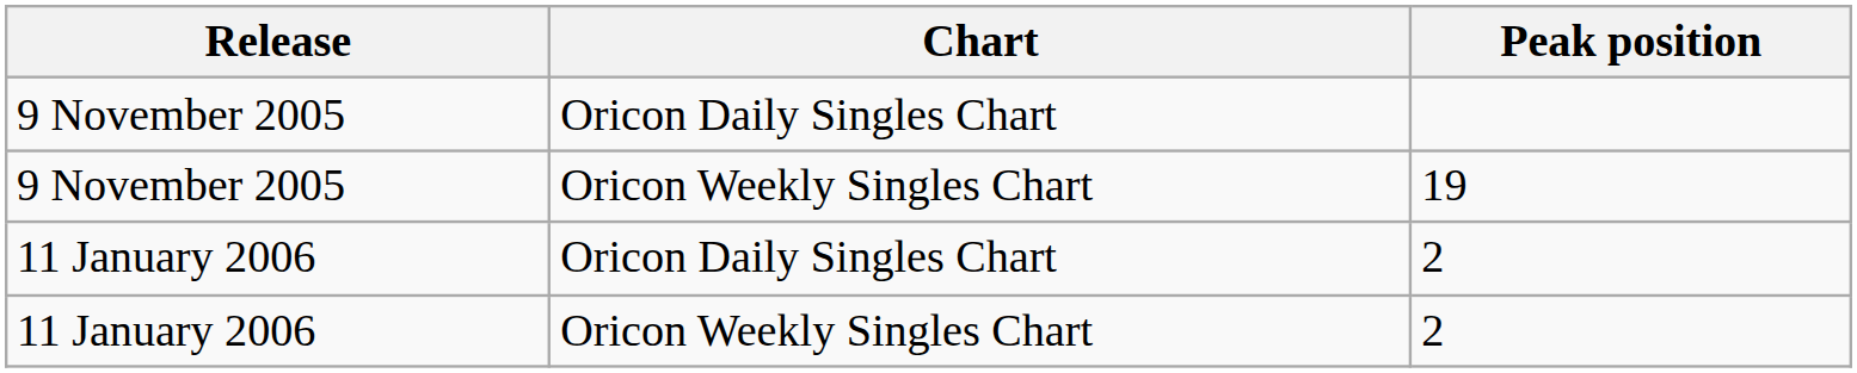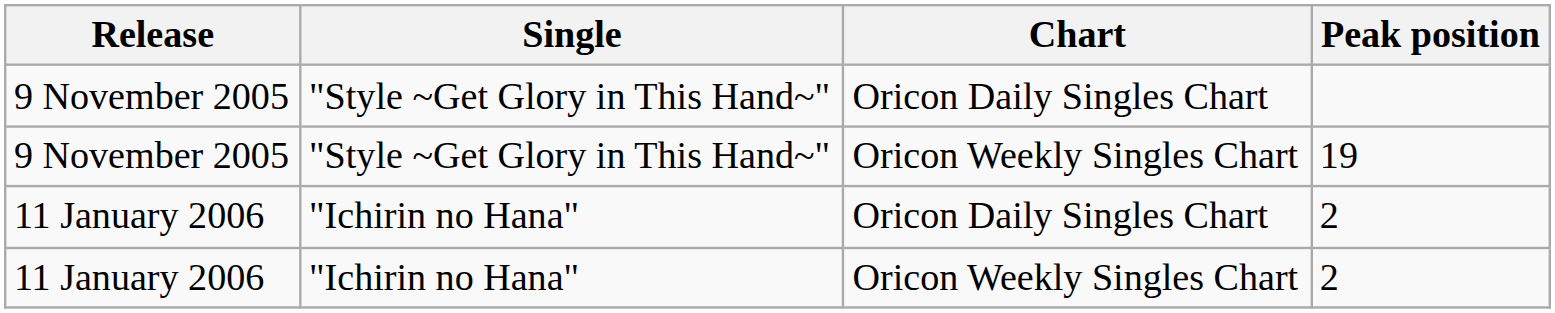 <table class="wikitable" width="650px">
 <tr>
 <th>Release</th>
+<th>Single</th>
 <th>Chart</th>
 <th>Peak position</th>
 </tr>
 <tr>
 <td>9 November 2005</td>
+<td>"Style ~Get Glory in This Hand~"</td>
 <td>Oricon Daily Singles Chart</td>
 <td></td>
 </tr>
 <tr>
 <td>9 November 2005</td>
+<td>"Style ~Get Glory in This Hand~"</td>
 <td>Oricon Weekly Singles Chart</td>
 <td>19</td>
 </tr>
 <tr>
 <td>11 January 2006</td>
+<td>"Ichirin no Hana"</td>
 <td>Oricon Daily Singles Chart</td>
 <td>2</td>
 </tr>
 <tr>
 <td>11 January 2006</td>
+<td>"Ichirin no Hana"</td>
 <td>Oricon Weekly Singles Chart</td>
 <td>2</td>
 </tr>
 </table>
